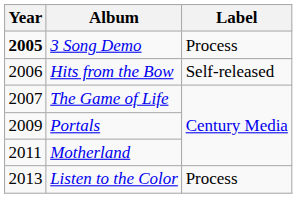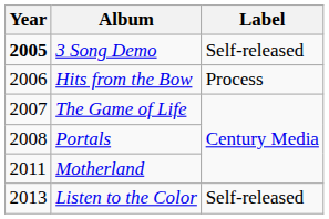 <table class="wikitable">
 <tr>
 <th>Year</th>
 <th>Album</th>
 <th>Label</th>
 </tr>
 <tr>
 <td><strong>2005</strong></td>
 <td><em><a href='#'>3 Song Demo</a></em></td>
-<td>Process</td>
+<td>Self-released</td>
 </tr>
 <tr>
 <td>2006</td>
 <td><em><a href='#'>Hits from the Bow</a></em></td>
-<td>Self-released</td>
+<td>Process</td>
 </tr>
 <tr>
 <td>2007</td>
 <td><em><a href='#'>The Game of Life</a></em></td>
 <td rowspan="3"><a href='#'>Century Media</a></td>
 </tr>
 <tr>
-<td>2009</td>
+<td>2008</td>
 <td><em><a href='#'>Portals</a></em></td>
 </tr>
 <tr>
 <td>2011</td>
 <td><em><a href='#'>Motherland</a></em></td>
 </tr>
 <tr>
 <td>2013</td>
 <td><em><a href='#'>Listen to the Color</a></em></td>
-<td>Process</td>
+<td>Self-released</td>
 </tr>
 </table>
